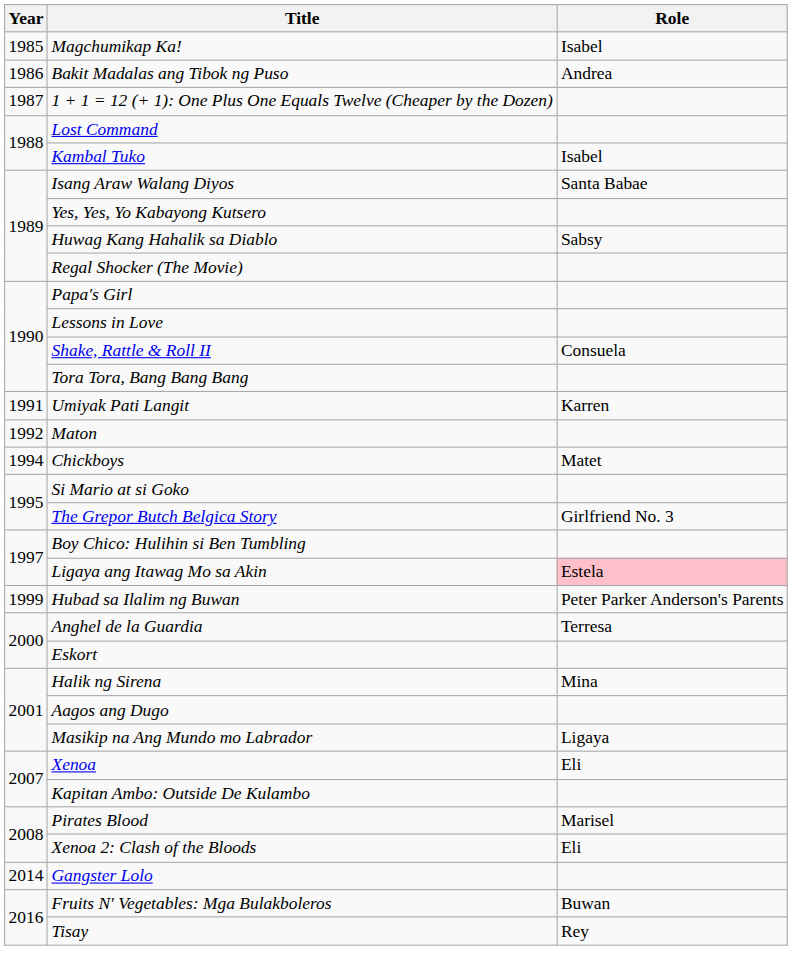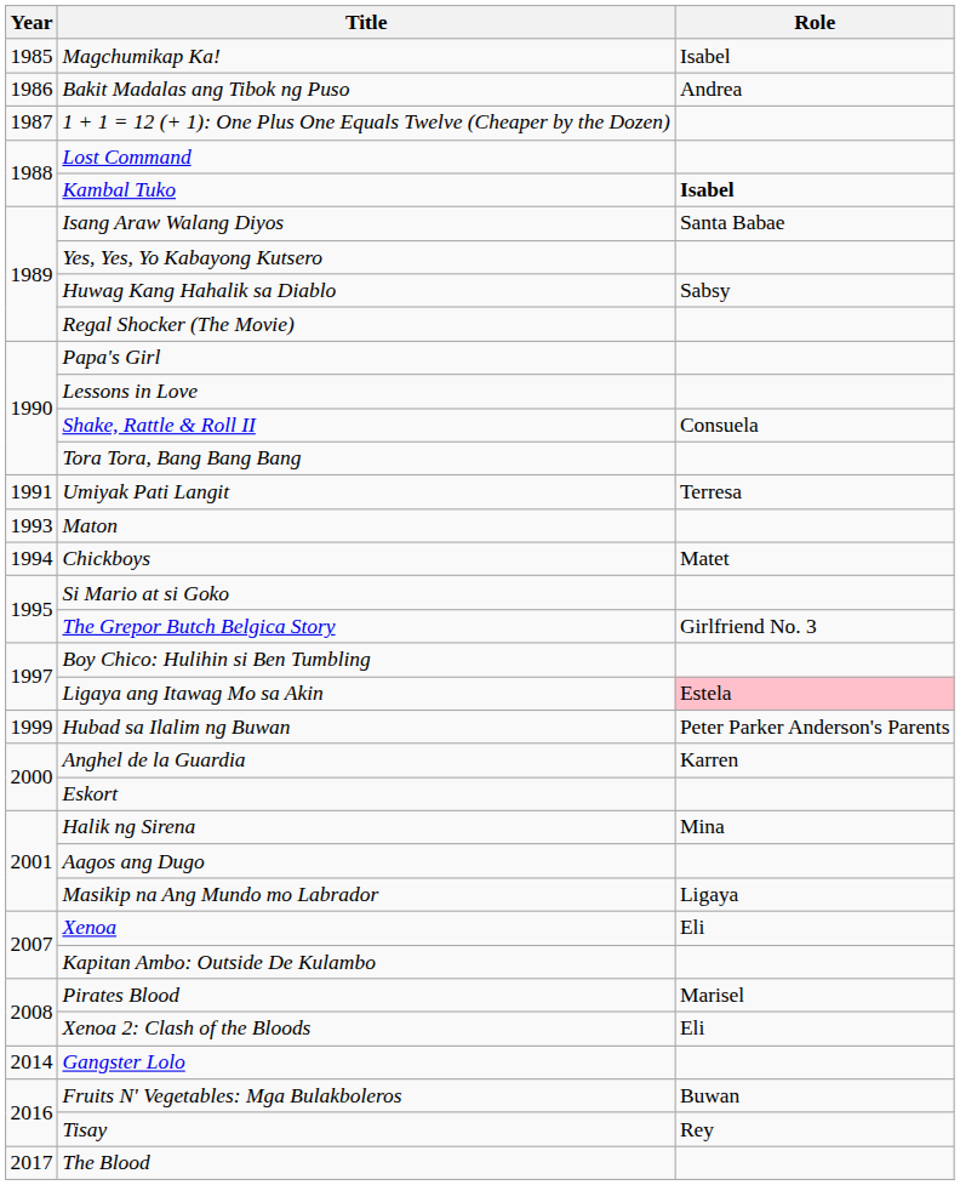 <table class="wikitable">
 <tr>
 <th>Year</th>
 <th>Title</th>
 <th>Role</th>
 </tr>
 <tr>
 <td>1985</td>
 <td><em>Magchumikap Ka!</em></td>
 <td>Isabel</td>
 </tr>
 <tr>
 <td>1986</td>
 <td><em>Bakit Madalas ang Tibok ng Puso</em></td>
 <td>Andrea</td>
 </tr>
 <tr>
 <td>1987</td>
 <td><em>1 + 1 = 12 (+ 1): One Plus One Equals Twelve (Cheaper by the Dozen)</em></td>
 <td></td>
 </tr>
 <tr>
 <td rowspan="2">1988</td>
 <td><em><a href='#'>Lost Command</a></em></td>
 <td></td>
 </tr>
 <tr>
 <td><em><a href='#'>Kambal Tuko</a></em></td>
-<td>Isabel</td>
+<td><strong>Isabel</strong></td>
 </tr>
 <tr>
 <td rowspan="4">1989</td>
 <td><em>Isang Araw Walang Diyos</em></td>
 <td>Santa Babae</td>
 </tr>
 <tr>
 <td><em>Yes, Yes, Yo Kabayong Kutsero</em></td>
 <td></td>
 </tr>
 <tr>
 <td><em>Huwag Kang Hahalik sa Diablo</em></td>
 <td>Sabsy</td>
 </tr>
 <tr>
 <td><em>Regal Shocker (The Movie)</em></td>
 <td></td>
 </tr>
 <tr>
 <td rowspan="4">1990</td>
 <td><em>Papa's Girl</em></td>
 <td></td>
 </tr>
 <tr>
 <td><em>Lessons in Love</em></td>
 <td></td>
 </tr>
 <tr>
 <td><em><a href='#'>Shake, Rattle & Roll II</a></em></td>
 <td>Consuela</td>
 </tr>
 <tr>
 <td><em>Tora Tora, Bang Bang Bang</em></td>
 <td></td>
 </tr>
 <tr>
 <td>1991</td>
 <td><em>Umiyak Pati Langit</em></td>
-<td>Karren</td>
+<td>Terresa</td>
 </tr>
 <tr>
-<td>1992</td>
+<td>1993</td>
 <td><em>Maton</em></td>
 <td></td>
 </tr>
 <tr>
 <td>1994</td>
 <td><em>Chickboys</em></td>
 <td>Matet</td>
 </tr>
 <tr>
 <td rowspan="2">1995</td>
 <td><em>Si Mario at si Goko</em></td>
 <td></td>
 </tr>
 <tr>
 <td><em><a href='#'>The Grepor Butch Belgica Story</a></em></td>
 <td>Girlfriend No. 3</td>
 </tr>
 <tr>
 <td rowspan="2">1997</td>
 <td><em>Boy Chico: Hulihin si Ben Tumbling</em></td>
 <td></td>
 </tr>
 <tr>
 <td><em>Ligaya ang Itawag Mo sa Akin</em></td>
 <td style="background: pink;">Estela</td>
 </tr>
 <tr>
 <td>1999</td>
 <td><em>Hubad sa Ilalim ng Buwan</em></td>
 <td>Peter Parker Anderson's Parents</td>
 </tr>
 <tr>
 <td rowspan="2">2000</td>
 <td><em>Anghel de la Guardia</em></td>
-<td>Terresa</td>
+<td>Karren</td>
 </tr>
 <tr>
 <td><em>Eskort</em></td>
 <td></td>
 </tr>
 <tr>
 <td rowspan="3">2001</td>
 <td><em>Halik ng Sirena</em></td>
 <td>Mina</td>
 </tr>
 <tr>
 <td><em>Aagos ang Dugo</em></td>
 <td></td>
 </tr>
 <tr>
 <td><em>Masikip na Ang Mundo mo Labrador</em></td>
 <td>Ligaya</td>
 </tr>
 <tr>
 <td rowspan="2">2007</td>
 <td><em><a href='#'>Xenoa</a></em></td>
 <td>Eli</td>
 </tr>
 <tr>
 <td><em>Kapitan Ambo: Outside De Kulambo</em></td>
 <td></td>
 </tr>
 <tr>
 <td rowspan="2">2008</td>
 <td><em>Pirates Blood</em></td>
 <td>Marisel</td>
 </tr>
 <tr>
 <td><em>Xenoa 2: Clash of the Bloods</em></td>
 <td>Eli</td>
 </tr>
 <tr>
 <td>2014</td>
 <td><em><a href='#'>Gangster Lolo</a></em></td>
 <td></td>
 </tr>
 <tr>
 <td rowspan="2">2016</td>
 <td><em>Fruits N' Vegetables: Mga Bulakboleros</em></td>
 <td>Buwan</td>
 </tr>
 <tr>
 <td><em>Tisay</em></td>
 <td>Rey</td>
 </tr>
+<tr>
+<td>2017</td>
+<td><em>The Blood</em></td>
+<td></td>
+</tr>
 </table>
